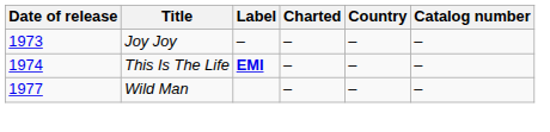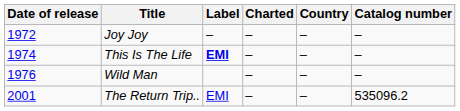 <table class="wikitable">
 <tr>
 <th>Date of release</th>
 <th>Title</th>
 <th>Label</th>
 <th>Charted</th>
 <th>Country</th>
 <th>Catalog number</th>
 </tr>
 <tr>
-<td><a href='#'>1973</a></td>
+<td><a href='#'>1972</a></td>
 <td><em>Joy Joy</em></td>
 <td>–</td>
 <td>–</td>
 <td>–</td>
 <td>–</td>
 </tr>
 <tr>
 <td><a href='#'>1974</a></td>
 <td><em>This Is The Life</em></td>
 <td><strong><a href='#'>EMI</a></strong></td>
 <td>–</td>
 <td>–</td>
 <td>–</td>
 </tr>
 <tr>
-<td><a href='#'>1977</a></td>
+<td><a href='#'>1976</a></td>
 <td><em>Wild Man</em></td>
 <td></td>
 <td>–</td>
 <td>–</td>
 <td>–</td>
 </tr>
+<tr>
+<td><a href='#'>2001</a></td>
+<td><em>The Return Trip..</em></td>
+<td><a href='#'>EMI</a></td>
+<td>–</td>
+<td>–</td>
+<td>535096.2</td>
+</tr>
 </table>
